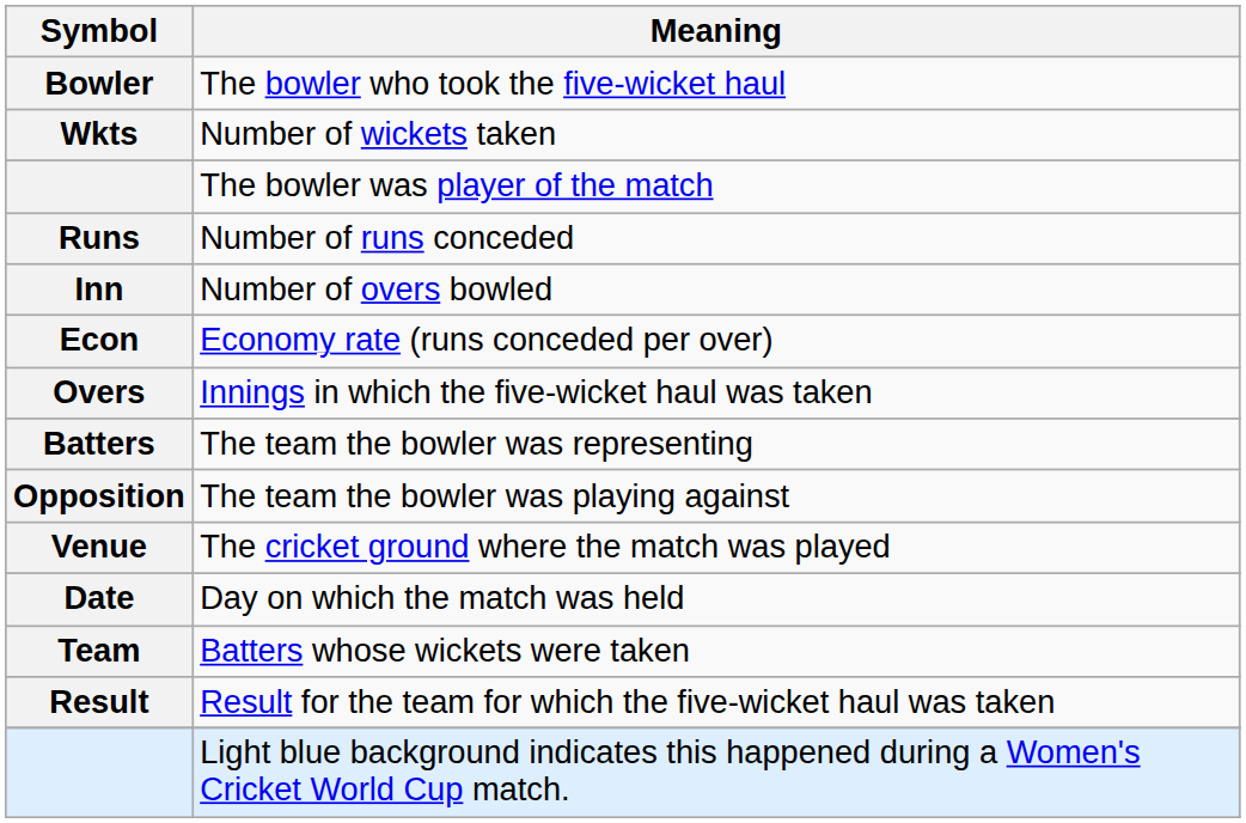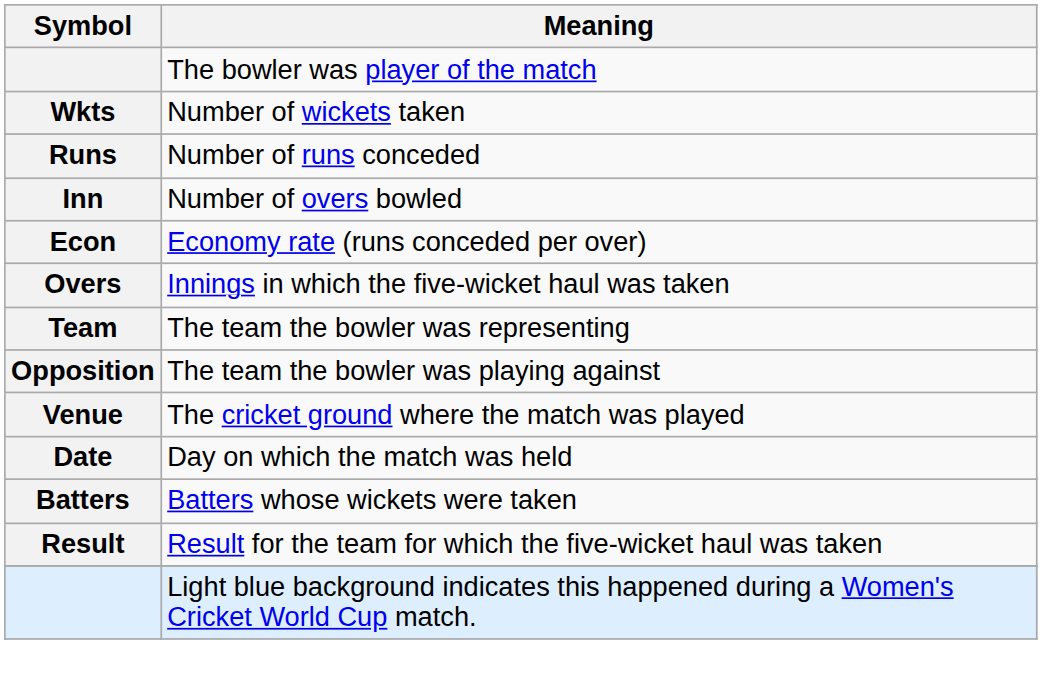 <table class="wikitable plainrowheaders">
 <tr>
 <th scope=col>Symbol</th>
 <th scope=col>Meaning</th>
 </tr>
 <tr>
-<th scope=row>Bowler</th>
-<td>The <a href='#'>bowler</a> who took the <a href='#'>five-wicket haul</a></td>
+<th scope=row></th>
+<td>The bowler was <a href='#'>player of the match</a></td>
 </tr>
 <tr>
 <th scope=row>Wkts</th>
 <td>Number of <a href='#'>wickets</a> taken</td>
-</tr>
-<tr>
-<th scope=row></th>
-<td>The bowler was <a href='#'>player of the match</a></td>
 </tr>
 <tr>
 <th scope=row>Runs</th>
 <td>Number of <a href='#'>runs</a> conceded</td>
 </tr>
 <tr>
 <th scope=row>Inn</th>
 <td>Number of <a href='#'>overs</a> bowled</td>
 </tr>
 <tr>
 <th scope=row>Econ</th>
 <td><a href='#'>Economy rate</a> (runs conceded per over)</td>
 </tr>
 <tr>
 <th scope=row>Overs</th>
 <td><a href='#'>Innings</a> in which the five-wicket haul was taken</td>
 </tr>
 <tr>
-<th scope=row>Batters</th>
+<th scope=row>Team</th>
 <td>The team the bowler was representing</td>
 </tr>
 <tr>
 <th scope=row>Opposition</th>
 <td>The team the bowler was playing against</td>
 </tr>
 <tr>
 <th scope=row>Venue</th>
 <td>The <a href='#'>cricket ground</a> where the match was played</td>
 </tr>
 <tr>
 <th scope=row>Date</th>
 <td>Day on which the match was held</td>
 </tr>
 <tr>
-<th scope=row>Team</th>
+<th scope=row>Batters</th>
 <td><a href='#'>Batters</a> whose wickets were taken</td>
 </tr>
 <tr>
 <th scope=row>Result</th>
 <td><a href='#'>Result</a> for the team for which the five-wicket haul was taken</td>
 </tr>
 <tr>
 </tr>
 <tr style="background-color:#def">
 <th scope=row style="background-color:#def"></th>
 <td>Light blue background indicates this happened during a <a href='#'>Women's Cricket World Cup</a> match.</td>
 </tr>
 </table>
